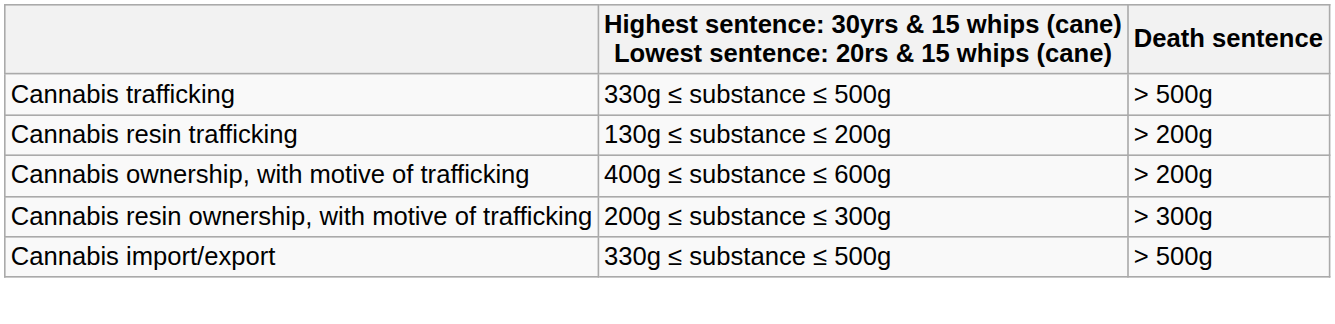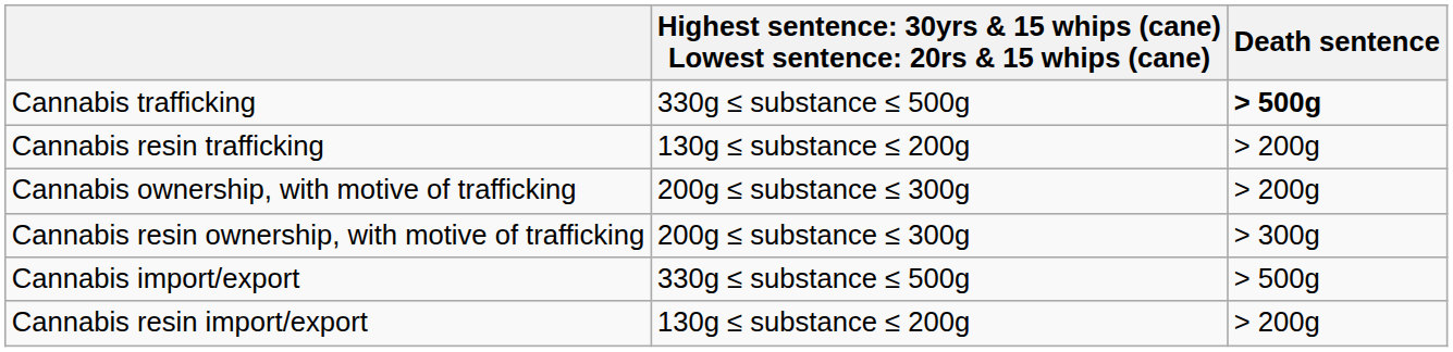 <table class="wikitable">
 <tr>
 <th></th>
 <th>Highest sentence: 30yrs & 15 whips (cane)<br>Lowest sentence: 20rs & 15 whips (cane)</th>
 <th><strong>Death sentence</strong></th>
 </tr>
 <tr>
 <td>Cannabis trafficking</td>
 <td>330g ≤ substance ≤ 500g</td>
-<td>> 500g</td>
+<td><strong>> 500g</strong></td>
 </tr>
 <tr>
 <td>Cannabis resin trafficking</td>
 <td>130g ≤ substance ≤ 200g</td>
 <td>> 200g</td>
 </tr>
 <tr>
 <td>Cannabis ownership, with motive of trafficking</td>
-<td>400g ≤ substance ≤ 600g</td>
+<td>200g ≤ substance ≤ 300g</td>
 <td>> 200g</td>
 </tr>
 <tr>
 <td>Cannabis resin ownership, with motive of trafficking</td>
 <td>200g ≤ substance ≤ 300g</td>
 <td>> 300g</td>
 </tr>
 <tr>
 <td>Cannabis import/export</td>
 <td>330g ≤ substance ≤ 500g</td>
 <td>> 500g</td>
 </tr>
+<tr>
+<td>Cannabis resin import/export</td>
+<td>130g ≤ substance ≤ 200g</td>
+<td>> 200g</td>
+</tr>
 </table>
